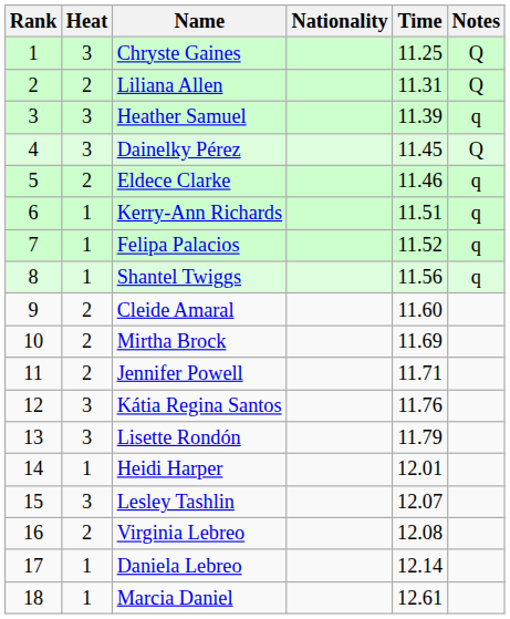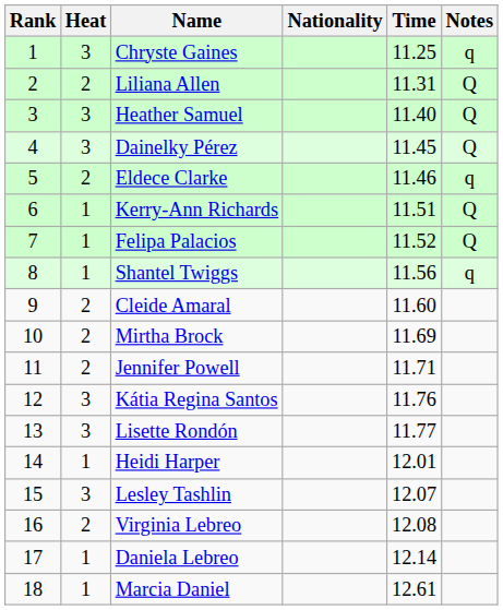 <table class="wikitable sortable" style="text-align:center">
 <tr>
 <th>Rank</th>
 <th>Heat</th>
 <th>Name</th>
 <th>Nationality</th>
 <th>Time</th>
 <th>Notes</th>
 </tr>
 <tr bgcolor=ccffcc>
 <td>1</td>
 <td>3</td>
 <td align=left><a href='#'>Chryste Gaines</a></td>
 <td align=left></td>
 <td>11.25</td>
-<td>Q</td>
+<td>q</td>
 </tr>
 <tr bgcolor=ccffcc>
 <td>2</td>
 <td>2</td>
 <td align=left><a href='#'>Liliana Allen</a></td>
 <td align=left></td>
 <td>11.31</td>
 <td>Q</td>
 </tr>
 <tr bgcolor=ccffcc>
 <td>3</td>
 <td>3</td>
 <td align=left><a href='#'>Heather Samuel</a></td>
 <td align=left></td>
-<td>11.39</td>
-<td>q</td>
+<td>11.40</td>
+<td>Q</td>
 </tr>
 <tr bgcolor=ddffdd>
 <td>4</td>
 <td>3</td>
 <td align=left><a href='#'>Dainelky Pérez</a></td>
 <td align=left></td>
 <td>11.45</td>
 <td>Q</td>
 </tr>
 <tr bgcolor=ccffcc>
 <td>5</td>
 <td>2</td>
 <td align=left><a href='#'>Eldece Clarke</a></td>
 <td align=left></td>
 <td>11.46</td>
 <td>q</td>
 </tr>
 <tr bgcolor=ccffcc>
 <td>6</td>
 <td>1</td>
 <td align=left><a href='#'>Kerry-Ann Richards</a></td>
 <td align=left></td>
 <td>11.51</td>
-<td>q</td>
+<td>Q</td>
 </tr>
 <tr bgcolor=ccffcc>
 <td>7</td>
 <td>1</td>
 <td align=left><a href='#'>Felipa Palacios</a></td>
 <td align=left></td>
 <td>11.52</td>
-<td>q</td>
+<td>Q</td>
 </tr>
 <tr bgcolor=ddffdd>
 <td>8</td>
 <td>1</td>
 <td align=left><a href='#'>Shantel Twiggs</a></td>
 <td align=left></td>
 <td>11.56</td>
 <td>q</td>
 </tr>
 <tr>
 <td>9</td>
 <td>2</td>
 <td align=left><a href='#'>Cleide Amaral</a></td>
 <td align=left></td>
 <td>11.60</td>
 <td></td>
 </tr>
 <tr>
 <td>10</td>
 <td>2</td>
 <td align=left><a href='#'>Mirtha Brock</a></td>
 <td align=left></td>
 <td>11.69</td>
 <td></td>
 </tr>
 <tr>
 <td>11</td>
 <td>2</td>
 <td align=left><a href='#'>Jennifer Powell</a></td>
 <td align=left></td>
 <td>11.71</td>
 <td></td>
 </tr>
 <tr>
 <td>12</td>
 <td>3</td>
 <td align=left><a href='#'>Kátia Regina Santos</a></td>
 <td align=left></td>
 <td>11.76</td>
 <td></td>
 </tr>
 <tr>
 <td>13</td>
 <td>3</td>
 <td align=left><a href='#'>Lisette Rondón</a></td>
 <td align=left></td>
-<td>11.79</td>
+<td>11.77</td>
 <td></td>
 </tr>
 <tr>
 <td>14</td>
 <td>1</td>
 <td align=left><a href='#'>Heidi Harper</a></td>
 <td align=left></td>
 <td>12.01</td>
 <td></td>
 </tr>
 <tr>
 <td>15</td>
 <td>3</td>
 <td align=left><a href='#'>Lesley Tashlin</a></td>
 <td align=left></td>
 <td>12.07</td>
 <td></td>
 </tr>
 <tr>
 <td>16</td>
 <td>2</td>
 <td align=left><a href='#'>Virginia Lebreo</a></td>
 <td align=left></td>
 <td>12.08</td>
 <td></td>
 </tr>
 <tr>
 <td>17</td>
 <td>1</td>
 <td align=left><a href='#'>Daniela Lebreo</a></td>
 <td align=left></td>
 <td>12.14</td>
 <td></td>
 </tr>
 <tr>
 <td>18</td>
 <td>1</td>
 <td align=left><a href='#'>Marcia Daniel</a></td>
 <td align=left></td>
 <td>12.61</td>
 <td></td>
 </tr>
 </table>
